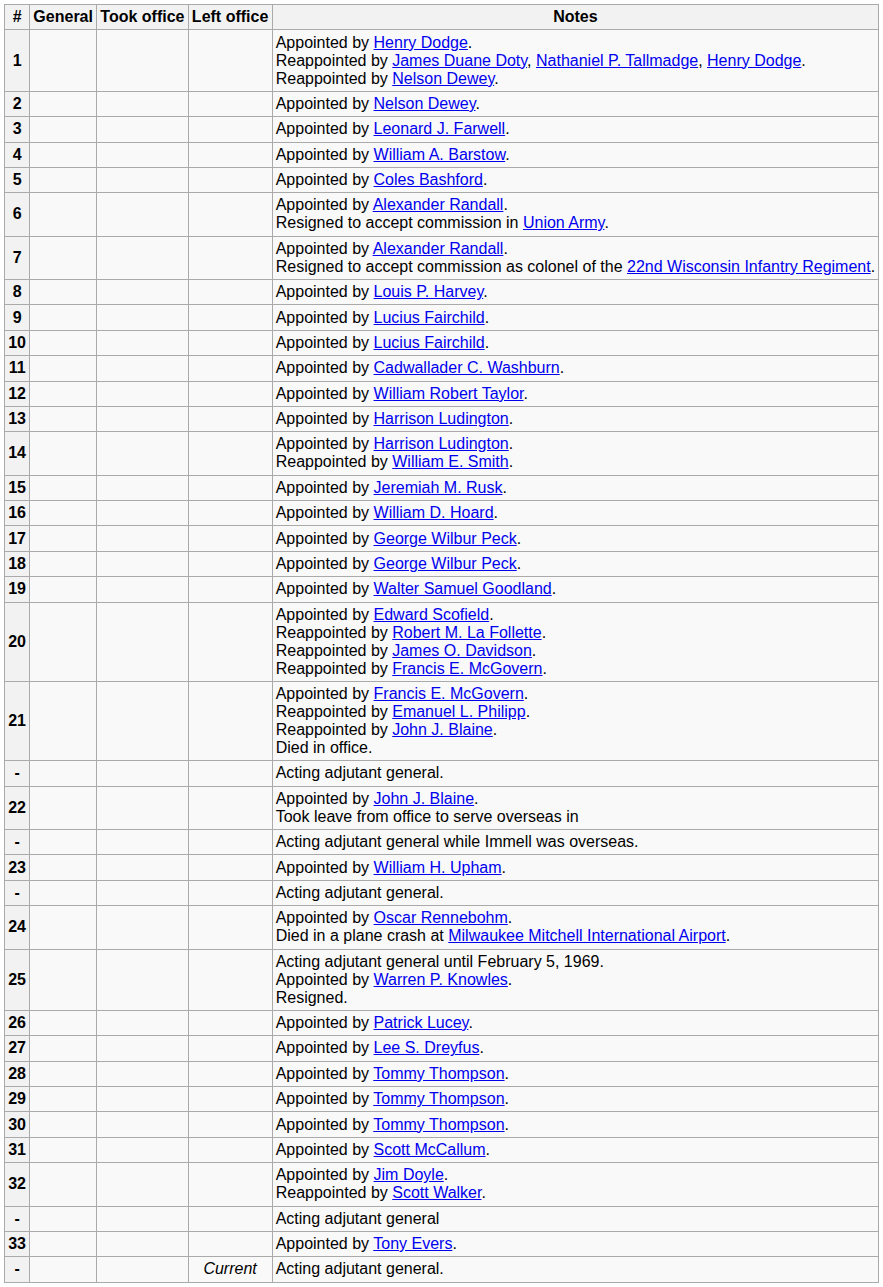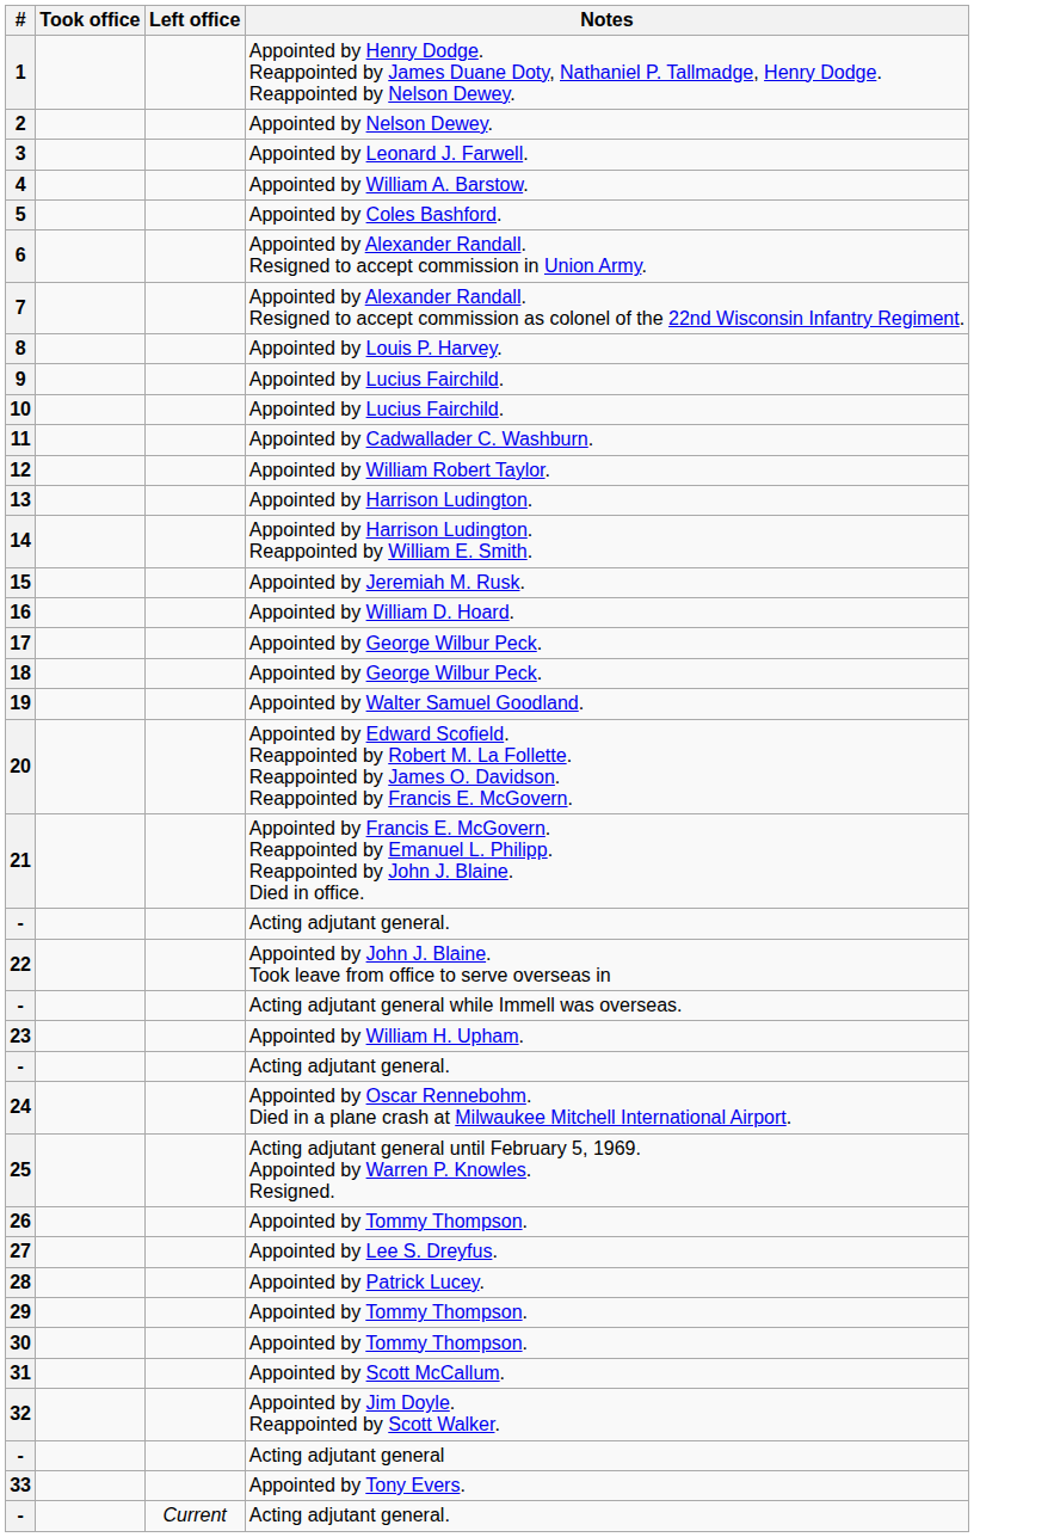 <table class="wikitable sortable" style="text-align:right;">
 <tr>
 <th>#</th>
-<th>General</th>
 <th>Took office</th>
 <th>Left office</th>
 <th>Notes</th>
 </tr>
 <tr>
 <th>1</th>
-<td align="left"></td>
 <td></td>
 <td></td>
 <td align="left">Appointed by <a href='#'>Henry Dodge</a>.<br>Reappointed by <a href='#'>James Duane Doty</a>, <a href='#'>Nathaniel P. Tallmadge</a>, <a href='#'>Henry Dodge</a>.<br>Reappointed by <a href='#'>Nelson Dewey</a>.</td>
 </tr>
 <tr>
 <th>2</th>
-<td align="left"></td>
 <td></td>
 <td></td>
 <td align="left">Appointed by <a href='#'>Nelson Dewey</a>.</td>
 </tr>
 <tr>
 <th>3</th>
-<td align="left"></td>
 <td></td>
 <td></td>
 <td align="left">Appointed by <a href='#'>Leonard J. Farwell</a>.</td>
 </tr>
 <tr>
 <th>4</th>
-<td align="left"></td>
 <td></td>
 <td></td>
 <td align="left">Appointed by <a href='#'>William A. Barstow</a>.</td>
 </tr>
 <tr>
 <th>5</th>
-<td align="left"></td>
 <td></td>
 <td></td>
 <td align="left">Appointed by <a href='#'>Coles Bashford</a>.</td>
 </tr>
 <tr>
 <th>6</th>
-<td align="left"></td>
 <td></td>
 <td></td>
 <td align="left">Appointed by <a href='#'>Alexander Randall</a>.<br>Resigned to accept commission in <a href='#'>Union Army</a>.</td>
 </tr>
 <tr>
 <th>7</th>
-<td align="left"></td>
 <td></td>
 <td></td>
 <td align="left">Appointed by <a href='#'>Alexander Randall</a>.<br>Resigned to accept commission as colonel of the <a href='#'>22nd Wisconsin Infantry Regiment</a>.</td>
 </tr>
 <tr>
 <th>8</th>
-<td align="left"></td>
 <td></td>
 <td></td>
 <td align="left">Appointed by <a href='#'>Louis P. Harvey</a>.</td>
 </tr>
 <tr>
 <th>9</th>
-<td align="left"></td>
 <td></td>
 <td></td>
 <td align="left">Appointed by <a href='#'>Lucius Fairchild</a>.</td>
 </tr>
 <tr>
 <th>10</th>
-<td align="left"></td>
 <td></td>
 <td></td>
 <td align="left">Appointed by <a href='#'>Lucius Fairchild</a>.</td>
 </tr>
 <tr>
 <th>11</th>
-<td align="left"></td>
 <td></td>
 <td></td>
 <td align="left">Appointed by <a href='#'>Cadwallader C. Washburn</a>.</td>
 </tr>
 <tr>
 <th>12</th>
-<td align="left"></td>
 <td></td>
 <td></td>
 <td align="left">Appointed by <a href='#'>William Robert Taylor</a>.</td>
 </tr>
 <tr>
 <th>13</th>
-<td align="left"></td>
 <td></td>
 <td></td>
 <td align="left">Appointed by <a href='#'>Harrison Ludington</a>.</td>
 </tr>
 <tr>
 <th>14</th>
-<td align="left"></td>
 <td></td>
 <td></td>
 <td align="left">Appointed by <a href='#'>Harrison Ludington</a>.<br>Reappointed by <a href='#'>William E. Smith</a>.</td>
 </tr>
 <tr>
 <th>15</th>
-<td align="left"></td>
 <td></td>
 <td></td>
 <td align="left">Appointed by <a href='#'>Jeremiah M. Rusk</a>.</td>
 </tr>
 <tr>
 <th>16</th>
-<td align="left"></td>
 <td></td>
 <td></td>
 <td align="left">Appointed by <a href='#'>William D. Hoard</a>.</td>
 </tr>
 <tr>
 <th>17</th>
-<td align="left"></td>
 <td></td>
 <td></td>
 <td align="left">Appointed by <a href='#'>George Wilbur Peck</a>.</td>
 </tr>
 <tr>
 <th>18</th>
-<td align="left"></td>
 <td></td>
 <td></td>
 <td align="left">Appointed by <a href='#'>George Wilbur Peck</a>.</td>
 </tr>
 <tr>
 <th>19</th>
-<td align="left"></td>
 <td></td>
 <td></td>
 <td align="left">Appointed by <a href='#'>Walter Samuel Goodland</a>.</td>
 </tr>
 <tr>
 <th>20</th>
-<td align="left"></td>
 <td></td>
 <td></td>
 <td align="left">Appointed by <a href='#'>Edward Scofield</a>.<br>Reappointed by <a href='#'>Robert M. La Follette</a>.<br>Reappointed by <a href='#'>James O. Davidson</a>.<br>Reappointed by <a href='#'>Francis E. McGovern</a>.</td>
 </tr>
 <tr>
 <th>21</th>
-<td align="left"></td>
 <td></td>
 <td></td>
 <td align="left">Appointed by <a href='#'>Francis E. McGovern</a>.<br>Reappointed by <a href='#'>Emanuel L. Philipp</a>.<br>Reappointed by <a href='#'>John J. Blaine</a>.<br>Died in office.</td>
 </tr>
 <tr>
 <th>-</th>
-<td align="left"></td>
 <td></td>
 <td></td>
 <td align="left">Acting adjutant general.</td>
 </tr>
 <tr>
 <th>22</th>
-<td align="left"></td>
 <td></td>
 <td></td>
 <td align="left">Appointed by <a href='#'>John J. Blaine</a>.<br>Took leave from office to serve overseas in </td>
 </tr>
 <tr>
 <th>-</th>
-<td align="left"></td>
 <td></td>
 <td></td>
 <td align="left">Acting adjutant general while Immell was overseas.</td>
 </tr>
 <tr>
 <th>23</th>
-<td align="left"></td>
 <td></td>
 <td></td>
 <td align="left">Appointed by <a href='#'>William H. Upham</a>.</td>
 </tr>
 <tr>
 <th>-</th>
-<td align="left"></td>
 <td></td>
 <td></td>
 <td align="left">Acting adjutant general.</td>
 </tr>
 <tr>
 <th>24</th>
-<td align="left"></td>
 <td></td>
 <td></td>
 <td align="left">Appointed by <a href='#'>Oscar Rennebohm</a>.<br>Died in a plane crash at <a href='#'>Milwaukee Mitchell International Airport</a>.</td>
 </tr>
 <tr>
 <th>25</th>
-<td align="left"></td>
 <td></td>
 <td></td>
 <td align="left">Acting adjutant general until February 5, 1969.<br>Appointed by <a href='#'>Warren P. Knowles</a>.<br>Resigned.</td>
 </tr>
 <tr>
 <th>26</th>
-<td align="left"></td>
 <td></td>
 <td></td>
-<td align="left">Appointed by <a href='#'>Patrick Lucey</a>.</td>
+<td align="left">Appointed by <a href='#'>Tommy Thompson</a>.</td>
 </tr>
 <tr>
 <th>27</th>
-<td align="left"></td>
 <td></td>
 <td></td>
 <td align="left">Appointed by <a href='#'>Lee S. Dreyfus</a>.</td>
 </tr>
 <tr>
 <th>28</th>
-<td align="left"></td>
 <td></td>
 <td></td>
-<td align="left">Appointed by <a href='#'>Tommy Thompson</a>.</td>
+<td align="left">Appointed by <a href='#'>Patrick Lucey</a>.</td>
 </tr>
 <tr>
 <th>29</th>
-<td align="left"></td>
 <td></td>
 <td></td>
 <td align="left">Appointed by <a href='#'>Tommy Thompson</a>.</td>
 </tr>
 <tr>
 <th>30</th>
-<td align="left"></td>
 <td></td>
 <td></td>
 <td align="left">Appointed by <a href='#'>Tommy Thompson</a>.</td>
 </tr>
 <tr>
 <th>31</th>
-<td align="left"></td>
 <td></td>
 <td></td>
 <td align="left">Appointed by <a href='#'>Scott McCallum</a>.</td>
 </tr>
 <tr>
 <th>32</th>
-<td align="left"></td>
 <td></td>
 <td></td>
 <td align="left">Appointed by <a href='#'>Jim Doyle</a>.<br>Reappointed by <a href='#'>Scott Walker</a>.</td>
 </tr>
 <tr>
 <th>-</th>
-<td align="left"></td>
 <td></td>
 <td></td>
 <td align="left">Acting adjutant general</td>
 </tr>
 <tr>
 <th>33</th>
-<td align="left"></td>
 <td></td>
 <td></td>
 <td align="left">Appointed by <a href='#'>Tony Evers</a>.</td>
 </tr>
 <tr>
 <th>-</th>
-<td align="left"></td>
 <td></td>
 <td align="center"><em>Current</em></td>
 <td align="left">Acting adjutant general.</td>
 </tr>
 </table>
